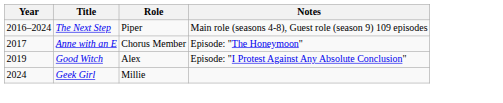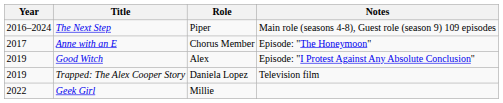 <table class="wikitable sortable">
 <tr>
 <th>Year</th>
 <th>Title</th>
 <th>Role</th>
 <th class="unsortable">Notes</th>
 </tr>
 <tr>
 <td>2016–2024</td>
 <td><em><a href='#'>The Next Step</a></em></td>
 <td>Piper</td>
 <td>Main role (seasons 4-8), Guest role (season 9) 109 episodes</td>
 </tr>
 <tr>
 <td>2017</td>
 <td><em><a href='#'>Anne with an E</a></em></td>
 <td>Chorus Member</td>
 <td>Episode: "<a href='#'>The Honeymoon</a>"</td>
 </tr>
 <tr>
 <td>2019</td>
 <td><em><a href='#'>Good Witch</a></em></td>
 <td>Alex</td>
 <td>Episode: "<a href='#'>I Protest Against Any Absolute Conclusion</a>"</td>
 </tr>
 <tr>
-<td>2024</td>
+<td>2019</td>
+<td><em>Trapped: The Alex Cooper Story</em></td>
+<td>Daniela Lopez</td>
+<td>Television film</td>
+</tr>
+<tr>
+<td>2022</td>
 <td><em><a href='#'>Geek Girl</a></em></td>
 <td>Millie</td>
 <td></td>
 </tr>
 </table>
